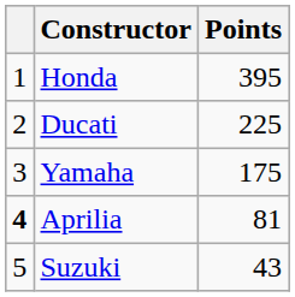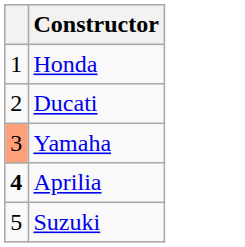 <table class="wikitable" style="font-size: 95%;">
 <tr>
 <th></th>
 <th>Constructor</th>
-<th>Points</th>
 </tr>
 <tr>
 <td align=center>1</td>
 <td> <a href='#'>Honda</a></td>
-<td align=right>395</td>
 </tr>
 <tr>
 <td align=center>2</td>
 <td> <a href='#'>Ducati</a></td>
-<td align=right>225</td>
 </tr>
 <tr>
-<td align=center>3</td>
+<td align=center style="background: lightsalmon;">3</td>
 <td> <a href='#'>Yamaha</a></td>
-<td align=right>175</td>
 </tr>
 <tr>
 <td align=center><strong>4</strong></td>
 <td> <a href='#'>Aprilia</a></td>
-<td align=right>81</td>
 </tr>
 <tr>
 <td align=center>5</td>
 <td> <a href='#'>Suzuki</a></td>
-<td align=right>43</td>
 </tr>
 </table>
